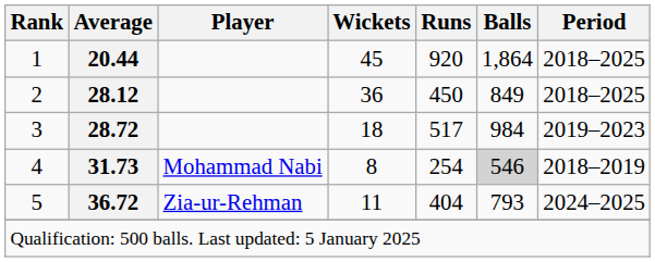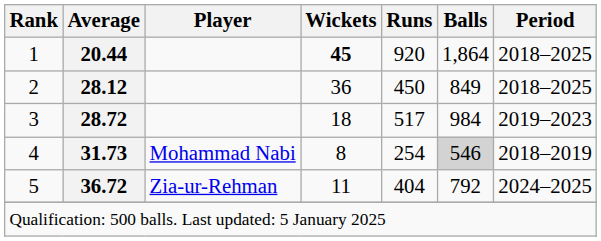 <table class="wikitable plainrowheaders sortable">
 <tr>
 <th scope=col>Rank</th>
 <th scope=col>Average</th>
 <th scope=col>Player</th>
 <th scope=col>Wickets</th>
 <th scope=col>Runs</th>
 <th scope=col>Balls</th>
 <th scope=col>Period</th>
 </tr>
 <tr>
 <td align=center>1</td>
 <th scope=row style=text-align:center;>20.44</th>
 <td></td>
-<td align=center>45</td>
+<td align=center><strong>45</strong></td>
 <td align=center>920</td>
 <td align=center>1,864</td>
 <td>2018–2025</td>
 </tr>
 <tr>
 <td align=center>2</td>
 <th scope=row style=text-align:center;>28.12</th>
 <td></td>
 <td align=center>36</td>
 <td align=center>450</td>
 <td align=center>849</td>
 <td>2018–2025</td>
 </tr>
 <tr>
 <td align=center>3</td>
 <th scope=row style=text-align:center;>28.72</th>
 <td></td>
 <td align=center>18</td>
 <td align=center>517</td>
 <td align=center>984</td>
 <td>2019–2023</td>
 </tr>
 <tr>
 <td align=center>4</td>
 <th scope=row style=text-align:center;>31.73</th>
 <td><a href='#'>Mohammad Nabi</a></td>
 <td align=center>8</td>
 <td align=center>254</td>
 <td align=center style="background: lightgrey;">546</td>
 <td>2018–2019</td>
 </tr>
 <tr>
 <td align=center>5</td>
 <th scope=row style=text-align:center;>36.72</th>
 <td><a href='#'>Zia-ur-Rehman</a></td>
 <td align=center>11</td>
 <td align=center>404</td>
-<td align=center>793</td>
+<td align=center>792</td>
 <td>2024–2025</td>
 </tr>
 <tr>
 </tr>
 <tr class=sortbottom>
 <td colspan=7><small> Qualification: 500 balls. Last updated: 5 January 2025</small></td>
 </tr>
 </table>
